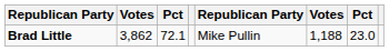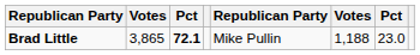 <table class="wikitable">
 <tr>
 <th>Republican Party</th>
 <th>Votes</th>
 <th>Pct</th>
 <th></th>
 <th>Republican Party</th>
 <th>Votes</th>
 <th>Pct</th>
 <th></th>
 </tr>
 <tr>
 <td><strong>Brad Little</strong></td>
-<td>3,862</td>
-<td>72.1</td>
+<td>3,865</td>
+<td><strong>72.1</strong></td>
 <td></td>
 <td>Mike Pullin</td>
 <td>1,188</td>
 <td>23.0</td>
 <td></td>
 </tr>
 </table>
